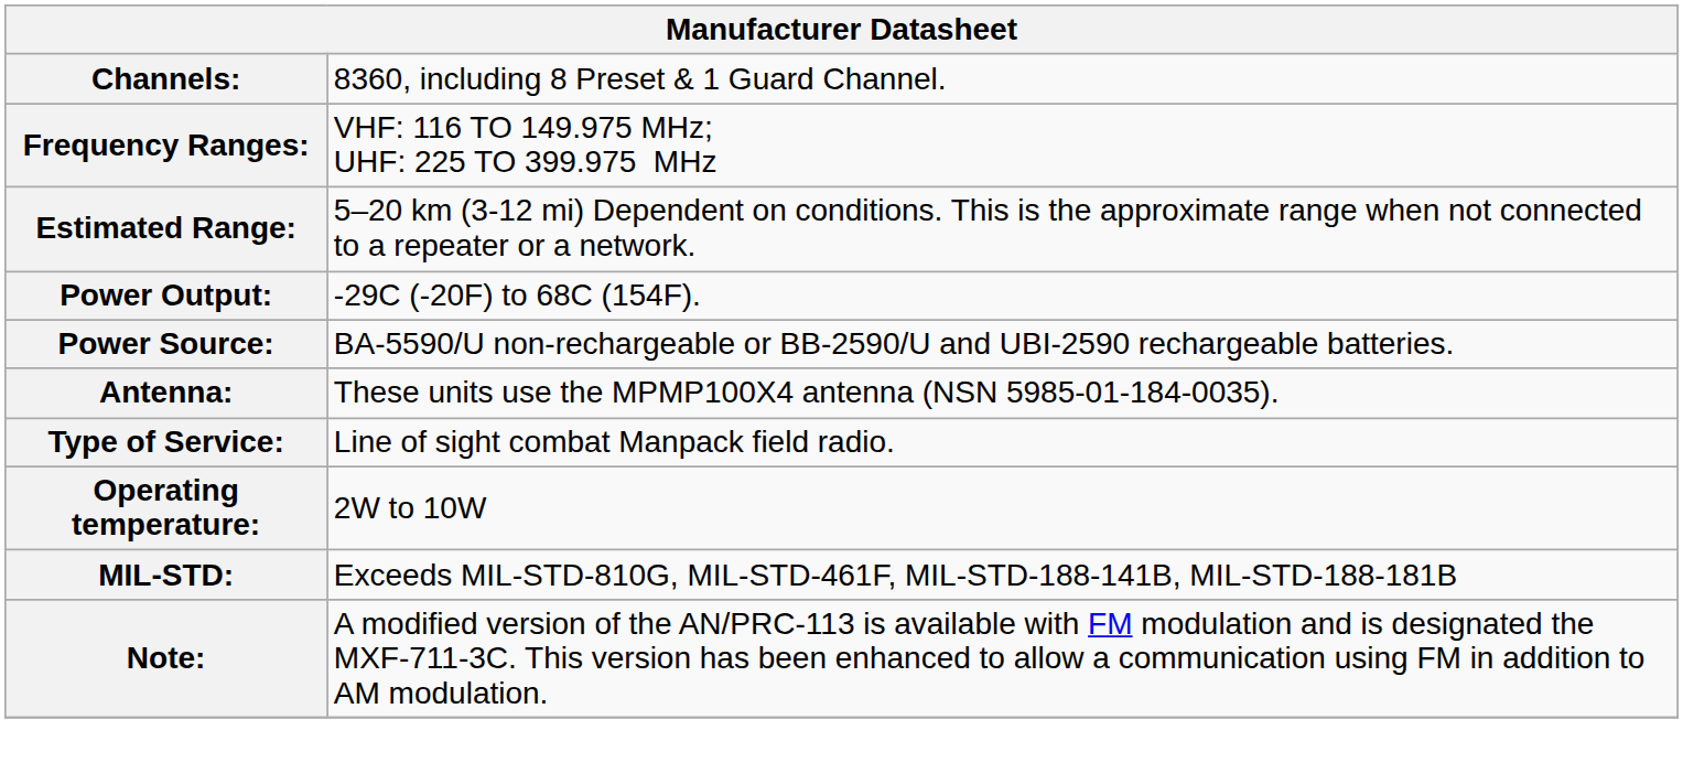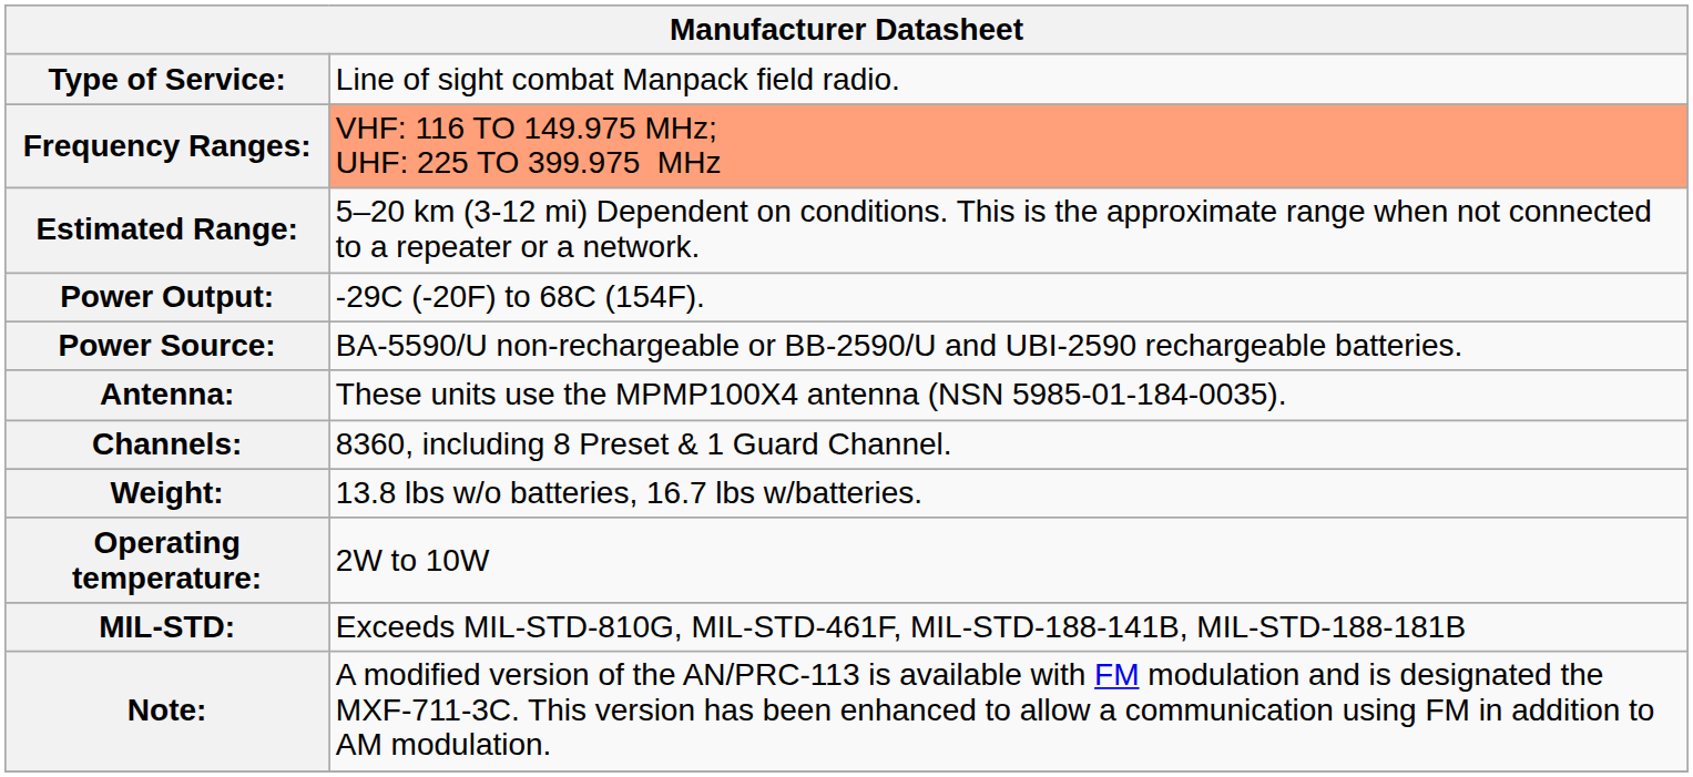 <table class="wikitable">
 <tr>
 <th colspan="2">Manufacturer Datasheet</th>
 </tr>
 <tr>
-<th>Channels:</th>
-<td>8360, including 8 Preset & 1 Guard Channel.</td>
+<th>Type of Service:</th>
+<td>Line of sight combat Manpack field radio.</td>
 </tr>
 <tr>
 <th>Frequency Ranges:</th>
-<td>VHF: 116 TO 149.975 MHz;<br>UHF: 225 TO 399.975  MHz</td>
+<td style="background: lightsalmon;">VHF: 116 TO 149.975 MHz;<br>UHF: 225 TO 399.975  MHz</td>
 </tr>
 <tr>
 <th>Estimated Range:</th>
 <td>5–20 km (3-12 mi) Dependent on conditions. This is the approximate range when not connected to a repeater or a network.</td>
 </tr>
 <tr>
 <th>Power Output:</th>
 <td>-29C (-20F) to 68C (154F).</td>
 </tr>
 <tr>
 <th>Power Source:</th>
 <td>BA-5590/U non-rechargeable or BB-2590/U and UBI-2590 rechargeable batteries.</td>
 </tr>
 <tr>
 <th>Antenna:</th>
 <td>These units use the MPMP100X4 antenna (NSN 5985-01-184-0035).</td>
 </tr>
 <tr>
-<th>Type of Service:</th>
-<td>Line of sight combat Manpack field radio.</td>
+<th>Channels:</th>
+<td>8360, including 8 Preset & 1 Guard Channel.</td>
+</tr>
+<tr>
+<th>Weight:</th>
+<td>13.8 lbs w/o batteries, 16.7 lbs w/batteries.</td>
 </tr>
 <tr>
 <th>Operating temperature:</th>
 <td>2W to 10W</td>
 </tr>
 <tr>
 <th>MIL-STD:</th>
 <td>Exceeds MIL-STD-810G, MIL-STD-461F, MIL-STD-188-141B, MIL-STD-188-181B</td>
 </tr>
 <tr>
 <th>Note:</th>
 <td>A modified version of the AN/PRC-113 is available with <a href='#'>FM</a> modulation and is designated the <br>MXF-711-3C.  This version has been enhanced to allow a communication using FM in addition to AM modulation.</td>
 </tr>
 <tr>
 </tr>
 </table>
